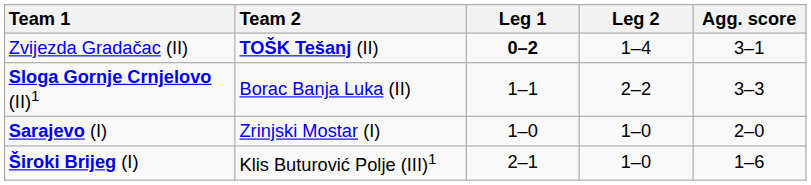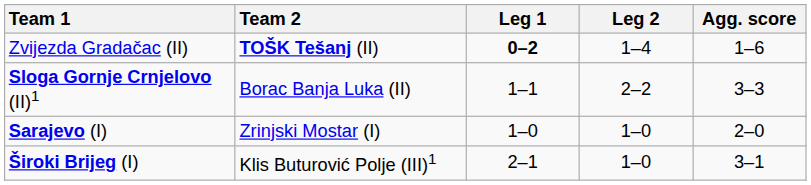 <table class="wikitable">
 <tr>
 <th style="width:195px; text-align:left">Team 1</th>
 <th style="width:195px; text-align:left">Team 2</th>
 <th style="width:92px; text-align:center">Leg 1</th>
 <th style="width:92px; text-align:center">Leg 2</th>
 <th style="width:92px; text-align:center">Agg. score</th>
 </tr>
 <tr>
 <td><a href='#'>Zvijezda Gradačac</a> (II)</td>
 <td><strong><a href='#'>TOŠK Tešanj</a></strong> (II)</td>
 <td style="text-align:center"><strong>0–2</strong></td>
 <td style="text-align:center">1–4</td>
-<td style="text-align:center">3–1</td>
+<td style="text-align:center">1–6</td>
 </tr>
 <tr>
 <td><strong><a href='#'>Sloga Gornje Crnjelovo</a></strong> (II)<sup>1</sup></td>
 <td><a href='#'>Borac Banja Luka</a> (II)</td>
 <td style="text-align:center">1–1</td>
 <td style="text-align:center">2–2</td>
 <td style="text-align:center">3–3</td>
 </tr>
 <tr>
 <td><strong><a href='#'>Sarajevo</a></strong> (I)</td>
 <td><a href='#'>Zrinjski Mostar</a> (I)</td>
 <td style="text-align:center">1–0</td>
 <td style="text-align:center">1–0</td>
 <td style="text-align:center">2–0</td>
 </tr>
 <tr>
 <td><strong><a href='#'>Široki Brijeg</a></strong> (I)</td>
 <td>Klis Buturović Polje (III)<sup>1</sup></td>
 <td style="text-align:center">2–1</td>
 <td style="text-align:center">1–0</td>
-<td style="text-align:center">1–6</td>
+<td style="text-align:center">3–1</td>
 </tr>
 </table>
